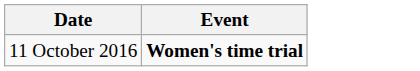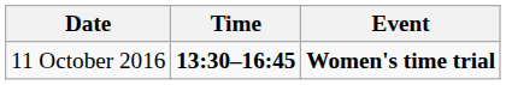 <table class="wikitable">
 <tr>
 <th>Date</th>
+<th>Time</th>
 <th>Event</th>
 </tr>
 <tr>
 <td>11 October 2016</td>
+<td><strong>13:30–16:45</strong></td>
 <td><strong>Women's time trial</strong></td>
 </tr>
 </table>
